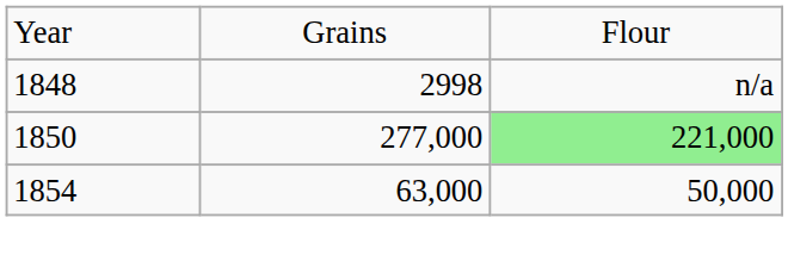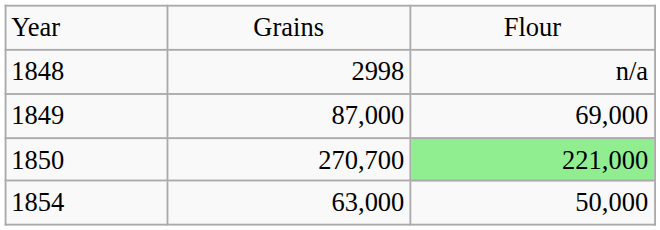 <table class="wikitable" style="float:right; margin-left:25px; width:28%; font-size:90%; border:1px solid darkgrey;">
 <tr>
 <td valign="top">Year</td>
 <td style="vertical-align:top; text-align:center;">Grains</td>
 <td style="vertical-align:top; text-align:center;">Flour</td>
 </tr>
 <tr>
 <td valign="top">1848</td>
 <td style="text-align:right; vertical-align:top;">2998</td>
 <td style="text-align:right; vertical-align:top;">n/a</td>
 </tr>
 <tr>
+<td valign="top">1849</td>
+<td style="text-align:right; vertical-align:top;">87,000</td>
+<td style="text-align:right; vertical-align:top;">69,000</td>
+</tr>
+<tr>
 <td valign="top">1850</td>
-<td style="text-align:right; vertical-align:top;">277,000</td>
+<td style="text-align:right; vertical-align:top;">270,700</td>
 <td style="background: lightgreen; text-align:right; vertical-align:top;">221,000</td>
 </tr>
 <tr>
 <td valign="top">1854</td>
 <td style="text-align:right; vertical-align:top;">63,000</td>
 <td style="text-align:right; vertical-align:top;">50,000</td>
 </tr>
 </table>
